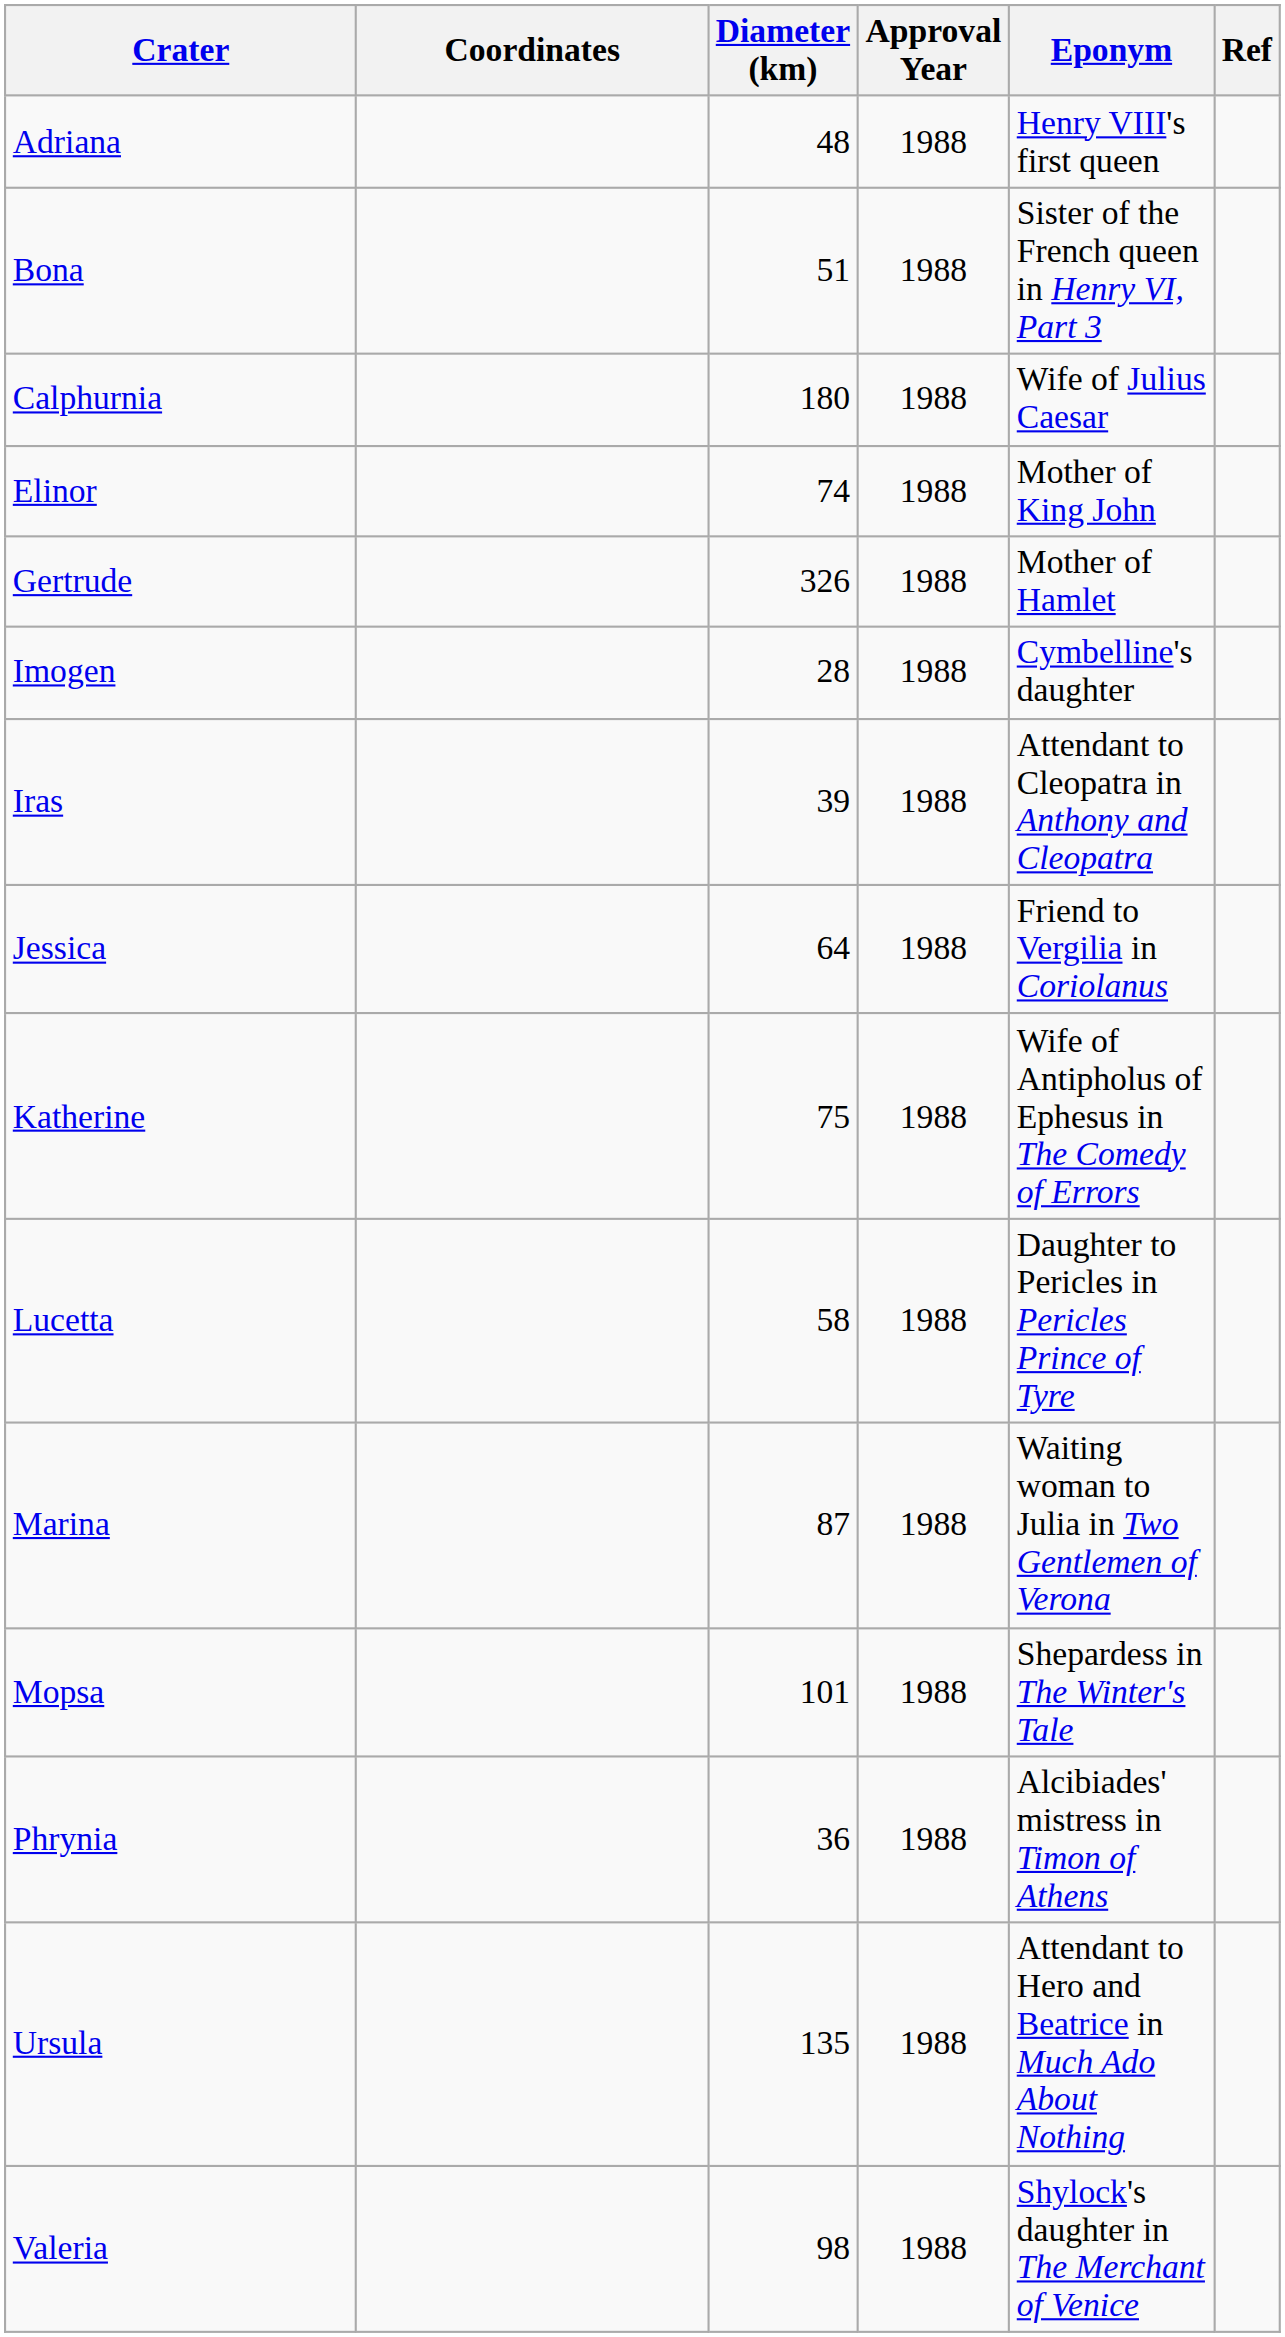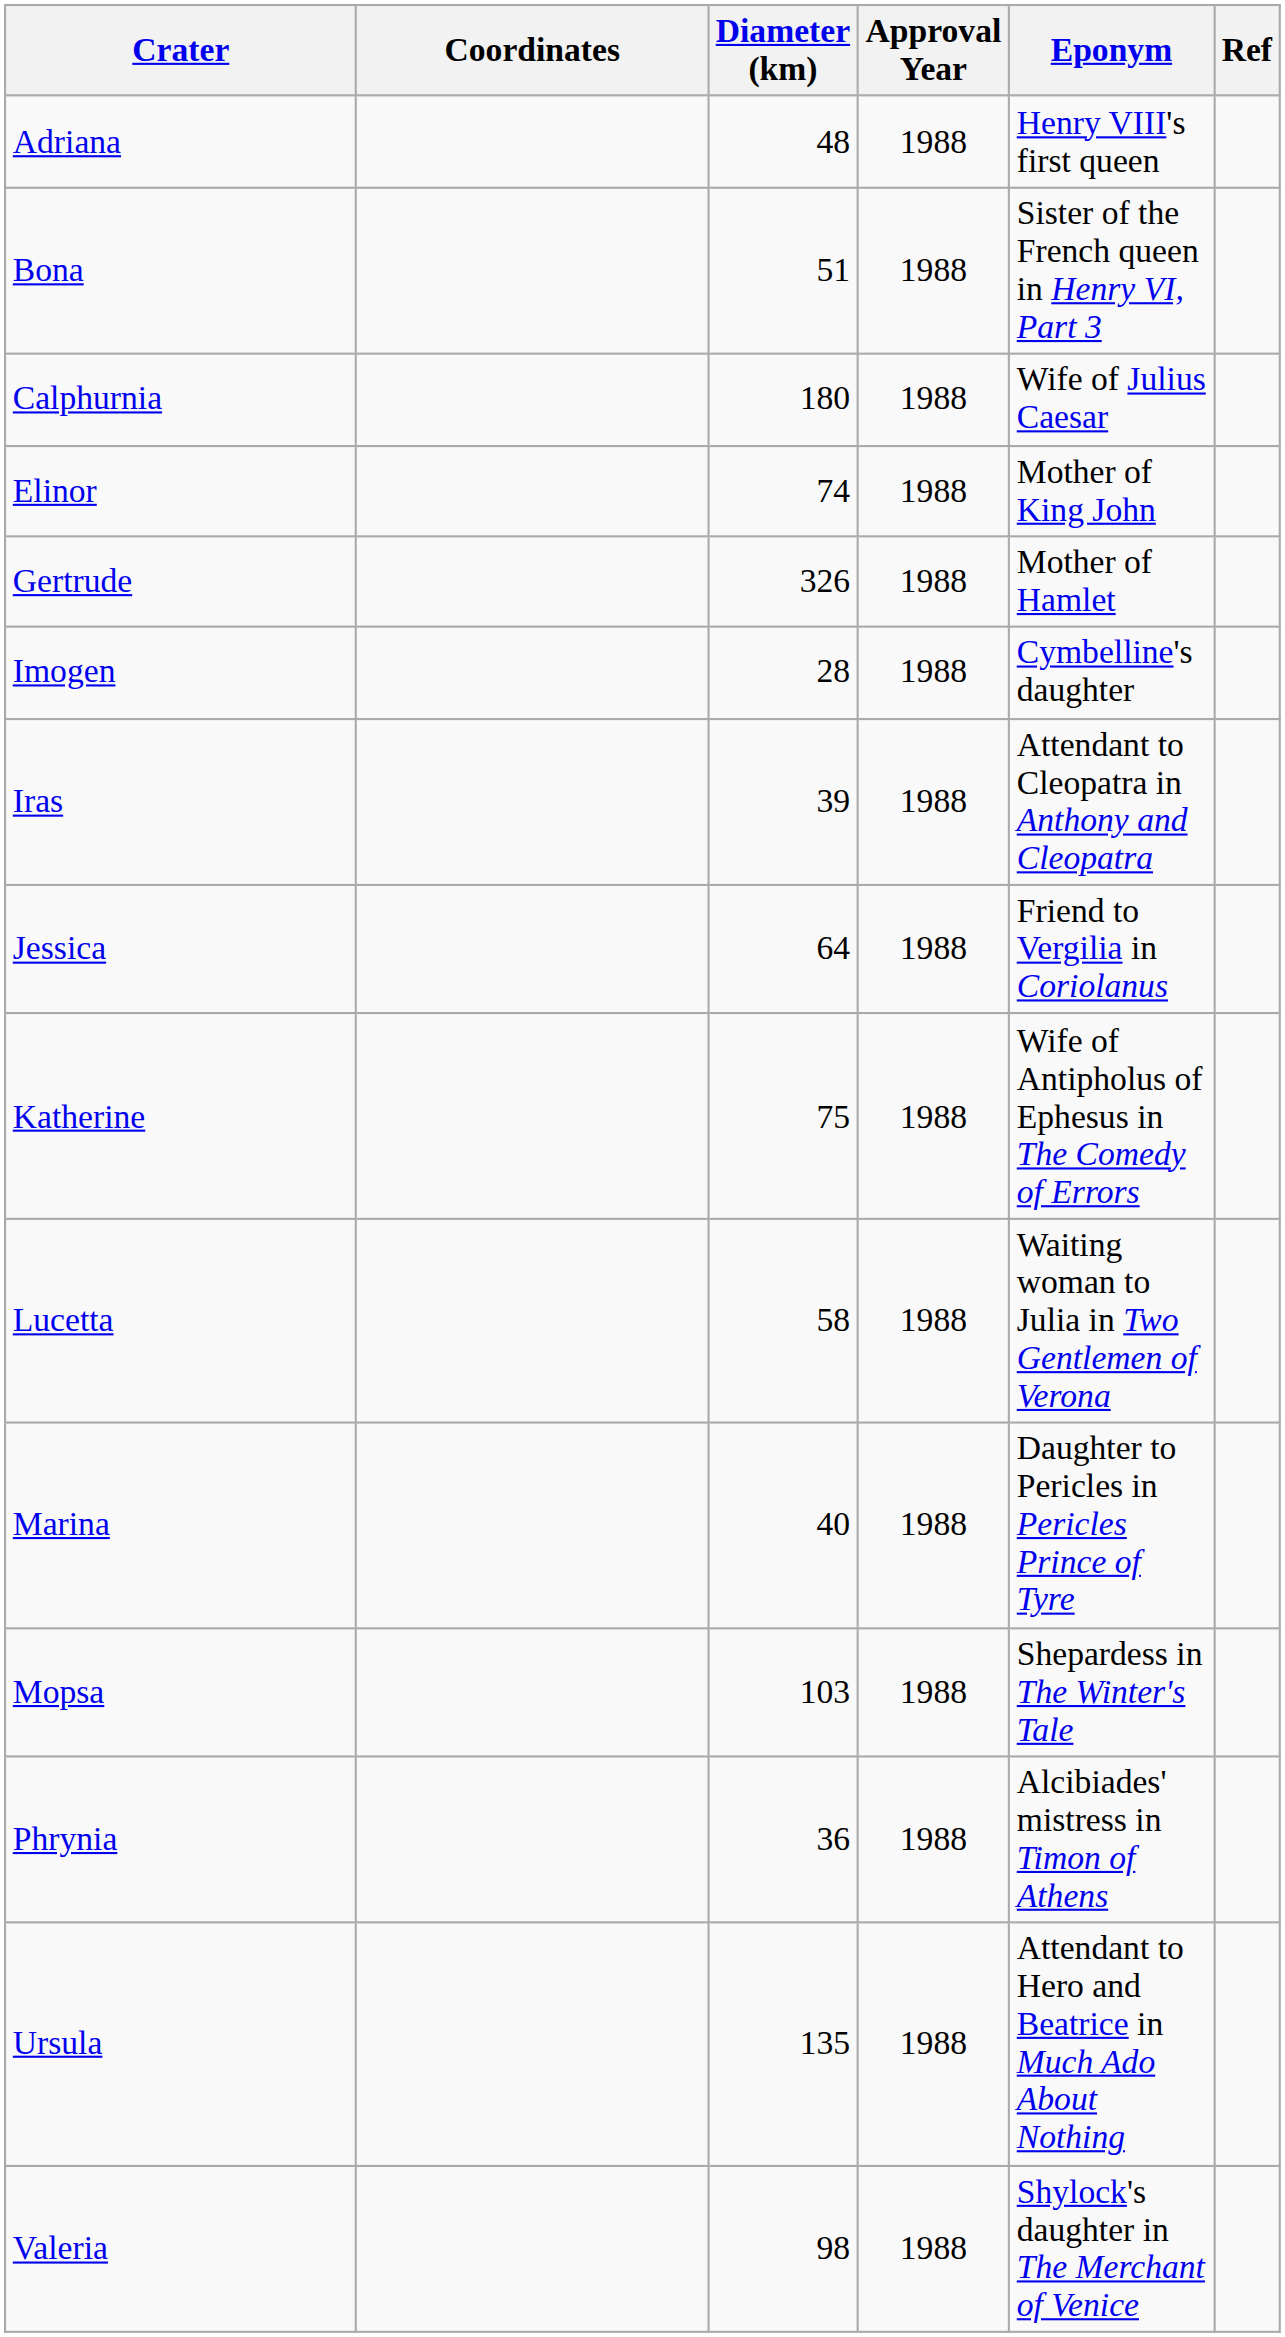 <table class="wikitable sortable" style="min-width: 90%">
 <tr>
 <th style="width:10em"><a href='#'>Crater</a></th>
 <th style="width:10em">Coordinates</th>
 <th><a href='#'>Diameter</a><br>(km)</th>
 <th>Approval<br>Year</th>
 <th class="unsortable"><a href='#'>Eponym</a></th>
 <th class="unsortable">Ref</th>
 </tr>
 <tr id="Adriana">
 <td><a href='#'>Adriana</a></td>
 <td></td>
 <td align=right>48</td>
 <td align=center>1988</td>
 <td><a href='#'>Henry VIII</a>'s first queen</td>
 <td></td>
 </tr>
 <tr id="Bona">
 <td><a href='#'>Bona</a></td>
 <td></td>
 <td align=right>51</td>
 <td align=center>1988</td>
 <td>Sister of the French queen in <em><a href='#'>Henry VI, Part 3</a></em></td>
 <td></td>
 </tr>
 <tr id="Calphurnia">
 <td><a href='#'>Calphurnia</a></td>
 <td></td>
 <td align=right>180</td>
 <td align=center>1988</td>
 <td>Wife of <a href='#'>Julius Caesar</a></td>
 <td></td>
 </tr>
 <tr id="Elinor">
 <td><a href='#'>Elinor</a></td>
 <td></td>
 <td align=right>74</td>
 <td align=center>1988</td>
 <td>Mother of <a href='#'>King John</a></td>
 <td></td>
 </tr>
 <tr id="Gertrude">
 <td><a href='#'>Gertrude</a></td>
 <td></td>
 <td align=right>326</td>
 <td align=center>1988</td>
 <td>Mother of <a href='#'>Hamlet</a></td>
 <td></td>
 </tr>
 <tr id="Imogen">
 <td><a href='#'>Imogen</a></td>
 <td></td>
 <td align=right>28</td>
 <td align=center>1988</td>
 <td><a href='#'>Cymbelline</a>'s daughter</td>
 <td></td>
 </tr>
 <tr id="Iras">
 <td><a href='#'>Iras</a></td>
 <td></td>
 <td align=right>39</td>
 <td align=center>1988</td>
 <td>Attendant to Cleopatra in <em><a href='#'>Anthony and Cleopatra</a></em></td>
 <td></td>
 </tr>
 <tr id="Jessica">
 <td><a href='#'>Jessica</a></td>
 <td></td>
 <td align=right>64</td>
 <td align=center>1988</td>
 <td>Friend to <a href='#'>Vergilia</a> in <em><a href='#'>Coriolanus</a></em></td>
 <td></td>
 </tr>
 <tr id="Katherine">
 <td><a href='#'>Katherine</a></td>
 <td></td>
 <td align=right>75</td>
 <td align=center>1988</td>
 <td>Wife of Antipholus of Ephesus in <em><a href='#'>The Comedy of Errors</a></em></td>
 <td></td>
 </tr>
 <tr id="Lucetta">
 <td><a href='#'>Lucetta</a></td>
 <td></td>
 <td align=right>58</td>
 <td align=center>1988</td>
-<td>Daughter to Pericles in <em><a href='#'>Pericles Prince of Tyre</a></em></td>
+<td>Waiting woman to Julia in <em><a href='#'>Two Gentlemen of Verona</a></em></td>
 <td></td>
 </tr>
 <tr id="Marina">
 <td><a href='#'>Marina</a></td>
 <td></td>
-<td align=right>87</td>
+<td align=right>40</td>
 <td align=center>1988</td>
-<td>Waiting woman to Julia in <em><a href='#'>Two Gentlemen of Verona</a></em></td>
+<td>Daughter to Pericles in <em><a href='#'>Pericles Prince of Tyre</a></em></td>
 <td></td>
 </tr>
 <tr id="Mopsa">
 <td><a href='#'>Mopsa</a></td>
 <td></td>
-<td align=right>101</td>
+<td align=right>103</td>
 <td align=center>1988</td>
 <td>Shepardess in <em><a href='#'>The Winter's Tale</a></em></td>
 <td></td>
 </tr>
 <tr id="Phrynia">
 <td><a href='#'>Phrynia</a></td>
 <td></td>
 <td align=right>36</td>
 <td align=center>1988</td>
 <td>Alcibiades' mistress in <em><a href='#'>Timon of Athens</a></em></td>
 <td></td>
 </tr>
 <tr id="Ursula">
 <td><a href='#'>Ursula</a></td>
 <td></td>
 <td align=right>135</td>
 <td align=center>1988</td>
 <td>Attendant to Hero and <a href='#'>Beatrice</a> in <em><a href='#'>Much Ado About Nothing</a></em></td>
 <td></td>
 </tr>
 <tr id="Valeria">
 <td><a href='#'>Valeria</a></td>
 <td></td>
 <td align=right>98</td>
 <td align=center>1988</td>
 <td><a href='#'>Shylock</a>'s daughter in <em><a href='#'>The Merchant of Venice</a></em></td>
 <td></td>
 </tr>
 </table>
